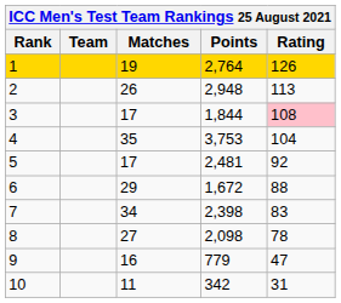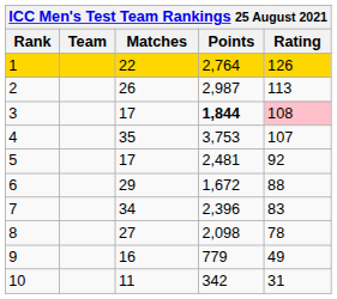 <table class="wikitable" style="white-space: nowrap;">
 <tr>
 <th colspan="5"><a href='#'>ICC Men's Test Team Rankings</a> <small>25 August 2021</small></th>
 </tr>
 <tr>
 <th>Rank</th>
 <th>Team</th>
 <th>Matches</th>
 <th>Points</th>
 <th>Rating</th>
 </tr>
 <tr style="background:gold">
 <td>1</td>
 <td style="text-align:left"></td>
-<td>19</td>
+<td>22</td>
 <td>2,764</td>
 <td>126</td>
 </tr>
 <tr>
 <td>2</td>
 <td style="text-align:left"></td>
 <td>26</td>
-<td>2,948</td>
+<td>2,987</td>
 <td>113</td>
 </tr>
 <tr>
 <td>3</td>
 <td style="text-align:left"></td>
 <td>17</td>
-<td>1,844</td>
+<td><strong>1,844</strong></td>
 <td style="background: pink;">108</td>
 </tr>
 <tr>
 <td>4</td>
 <td style="text-align:left"></td>
 <td>35</td>
 <td>3,753</td>
-<td>104</td>
+<td>107</td>
 </tr>
 <tr>
 <td>5</td>
 <td style="text-align:left"></td>
 <td>17</td>
 <td>2,481</td>
 <td>92</td>
 </tr>
 <tr>
 <td>6</td>
 <td style="text-align:left"></td>
 <td>29</td>
 <td>1,672</td>
 <td>88</td>
 </tr>
 <tr>
 <td>7</td>
 <td style="text-align:left"></td>
 <td>34</td>
-<td>2,398</td>
+<td>2,396</td>
 <td>83</td>
 </tr>
 <tr>
 <td>8</td>
 <td style="text-align:left"></td>
 <td>27</td>
 <td>2,098</td>
 <td>78</td>
 </tr>
 <tr>
 <td>9</td>
 <td style="text-align:left"></td>
 <td>16</td>
 <td>779</td>
-<td>47</td>
+<td>49</td>
 </tr>
 <tr>
 <td>10</td>
 <td style="text-align:left"></td>
 <td>11</td>
 <td>342</td>
 <td>31</td>
 </tr>
 </table>
